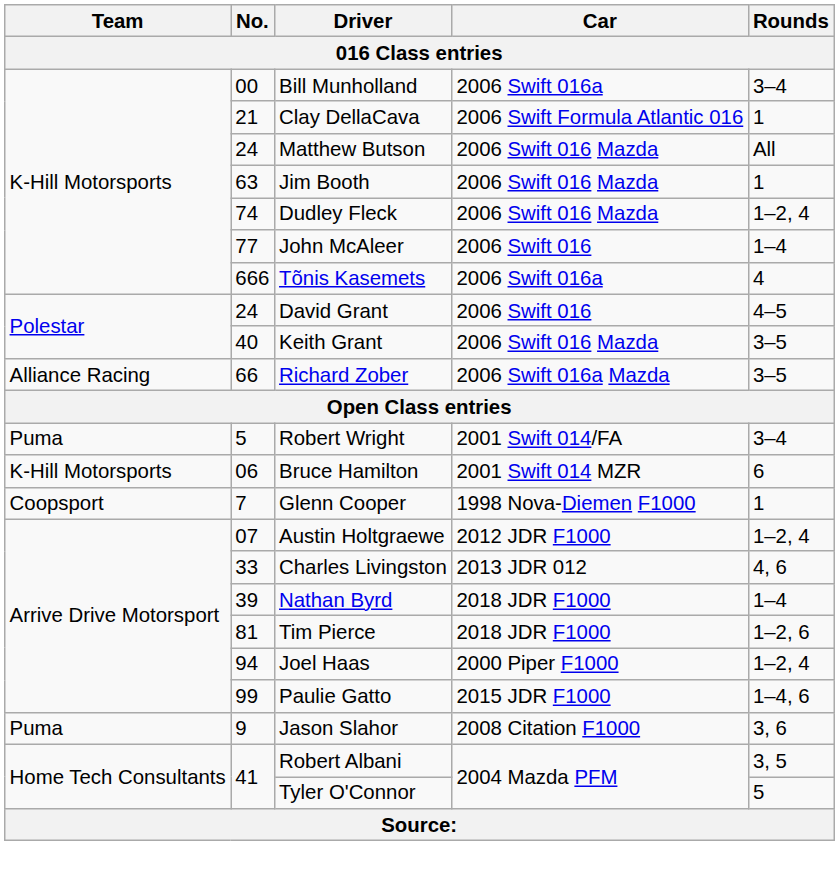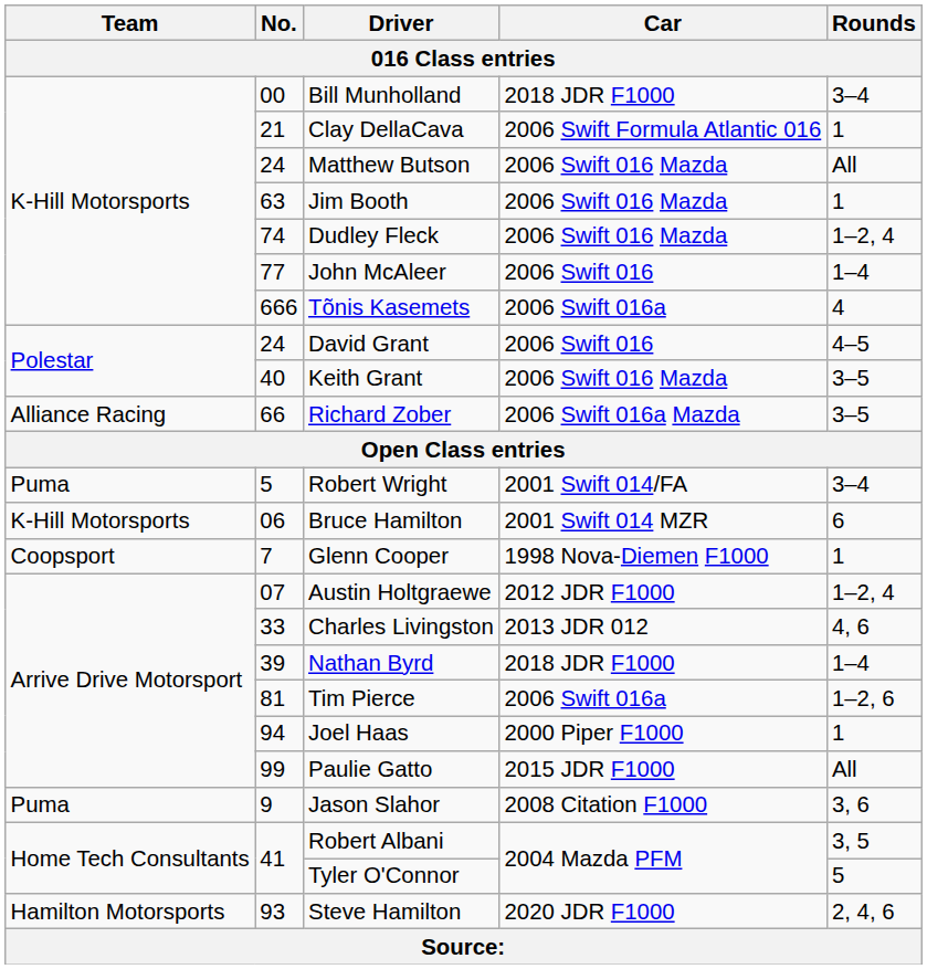 <table class="wikitable" style="font-size: 85%;" border="1">
 <tr>
 <th>Team</th>
 <th>No.</th>
 <th>Driver</th>
 <th>Car</th>
 <th>Rounds</th>
 </tr>
 <tr>
 <th colspan="5">016 Class entries</th>
 </tr>
 <tr>
 <td rowspan="7">K-Hill Motorsports</td>
 <td>00</td>
 <td> Bill Munholland</td>
-<td>2006 <a href='#'>Swift 016a</a></td>
+<td>2018 JDR <a href='#'>F1000</a></td>
 <td>3–4</td>
 </tr>
 <tr>
 <td>21</td>
 <td> Clay DellaCava</td>
 <td>2006 <a href='#'>Swift Formula Atlantic 016</a></td>
 <td>1</td>
 </tr>
 <tr>
 <td>24</td>
 <td> Matthew Butson</td>
 <td>2006 <a href='#'>Swift 016</a> <a href='#'>Mazda</a></td>
 <td>All</td>
 </tr>
 <tr>
 <td>63</td>
 <td> Jim Booth</td>
 <td>2006 <a href='#'>Swift 016</a> <a href='#'>Mazda</a></td>
 <td>1</td>
 </tr>
 <tr>
 <td>74</td>
 <td> Dudley Fleck</td>
 <td>2006 <a href='#'>Swift 016</a> <a href='#'>Mazda</a></td>
 <td>1–2, 4</td>
 </tr>
 <tr>
 <td>77</td>
 <td> John McAleer</td>
 <td>2006 <a href='#'>Swift 016</a></td>
 <td>1–4</td>
 </tr>
 <tr>
 <td>666</td>
 <td> <a href='#'>Tõnis Kasemets</a></td>
 <td>2006 <a href='#'>Swift 016a</a></td>
 <td>4</td>
 </tr>
 <tr>
 <td rowspan="2"><a href='#'>Polestar</a></td>
 <td>24</td>
 <td> David Grant</td>
 <td>2006 <a href='#'>Swift 016</a></td>
 <td>4–5</td>
 </tr>
 <tr>
 <td>40</td>
 <td> Keith Grant</td>
 <td>2006 <a href='#'>Swift 016</a> <a href='#'>Mazda</a></td>
 <td>3–5</td>
 </tr>
 <tr>
 <td>Alliance Racing</td>
 <td>66</td>
 <td> <a href='#'>Richard Zober</a></td>
 <td>2006 <a href='#'>Swift 016a</a> <a href='#'>Mazda</a></td>
 <td>3–5</td>
 </tr>
 <tr>
 <th colspan="5">Open Class entries</th>
 </tr>
 <tr>
 <td>Puma</td>
 <td>5</td>
 <td> Robert Wright</td>
 <td>2001 <a href='#'>Swift 014</a>/FA</td>
 <td>3–4</td>
 </tr>
 <tr>
 <td>K-Hill Motorsports</td>
 <td>06</td>
 <td> Bruce Hamilton</td>
 <td>2001 <a href='#'>Swift 014</a> MZR</td>
 <td>6</td>
 </tr>
 <tr>
 <td>Coopsport</td>
 <td>7</td>
 <td> Glenn Cooper</td>
 <td>1998 Nova-<a href='#'>Diemen</a> <a href='#'>F1000</a></td>
 <td>1</td>
 </tr>
 <tr>
 <td rowspan="6">Arrive Drive Motorsport</td>
 <td>07</td>
 <td> Austin Holtgraewe</td>
 <td>2012 JDR <a href='#'>F1000</a></td>
 <td>1–2, 4</td>
 </tr>
 <tr>
 <td>33</td>
 <td> Charles Livingston</td>
 <td>2013 JDR 012</td>
 <td>4, 6</td>
 </tr>
 <tr>
 <td>39</td>
 <td> <a href='#'>Nathan Byrd</a></td>
 <td>2018 JDR <a href='#'>F1000</a></td>
 <td>1–4</td>
 </tr>
 <tr>
 <td>81</td>
 <td> Tim Pierce</td>
-<td>2018 JDR <a href='#'>F1000</a></td>
+<td>2006 <a href='#'>Swift 016a</a></td>
 <td>1–2, 6</td>
 </tr>
 <tr>
 <td>94</td>
 <td> Joel Haas</td>
 <td>2000 Piper <a href='#'>F1000</a></td>
-<td>1–2, 4</td>
+<td>1</td>
 </tr>
 <tr>
 <td>99</td>
 <td> Paulie Gatto</td>
 <td>2015 JDR <a href='#'>F1000</a></td>
-<td>1–4, 6</td>
+<td>All</td>
 </tr>
 <tr>
 <td>Puma</td>
 <td>9</td>
 <td> Jason Slahor</td>
 <td>2008 Citation <a href='#'>F1000</a></td>
 <td>3, 6</td>
 </tr>
 <tr>
 <td rowspan="2">Home Tech Consultants</td>
 <td rowspan="2">41</td>
 <td> Robert Albani</td>
 <td rowspan="2">2004 Mazda <a href='#'>PFM</a></td>
 <td>3, 5</td>
 </tr>
 <tr>
 <td> Tyler O'Connor</td>
 <td>5</td>
 </tr>
 <tr>
+<td>Hamilton Motorsports</td>
+<td>93</td>
+<td> Steve Hamilton</td>
+<td>2020 JDR <a href='#'>F1000</a></td>
+<td>2, 4, 6</td>
+</tr>
+<tr>
 <th colspan="5">Source:</th>
 </tr>
 </table>
